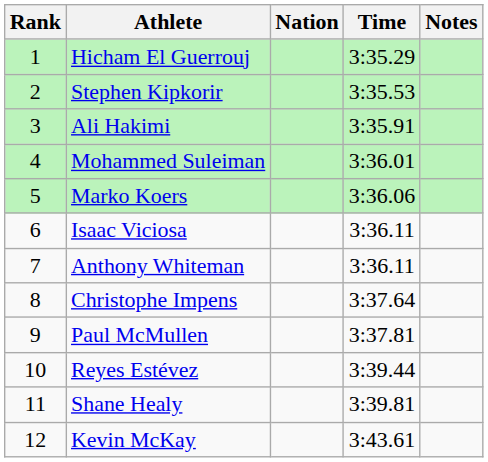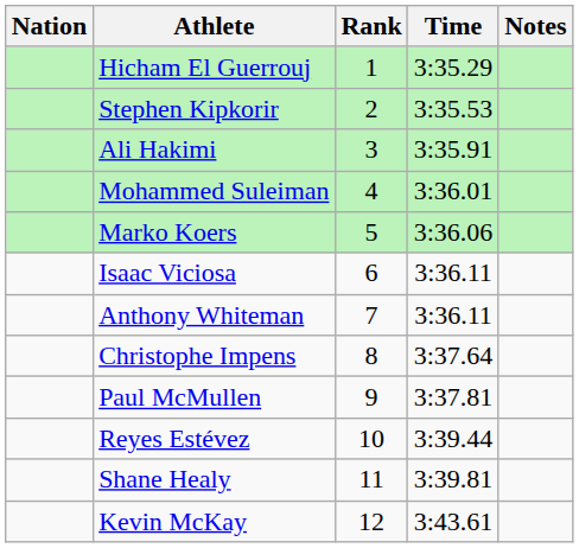 <table class="wikitable sortable" style="text-align:center">
 <tr>
+<th>Nation</th>
+<th>Athlete</th>
 <th>Rank</th>
-<th>Athlete</th>
-<th>Nation</th>
 <th>Time</th>
 <th>Notes</th>
 </tr>
 <tr bgcolor=bbf3bb>
+<td align=left></td>
+<td align=left><a href='#'>Hicham El Guerrouj</a></td>
 <td>1</td>
-<td align=left><a href='#'>Hicham El Guerrouj</a></td>
-<td align=left></td>
 <td>3:35.29</td>
 <td></td>
 </tr>
 <tr bgcolor=bbf3bb>
+<td align=left></td>
+<td align=left><a href='#'>Stephen Kipkorir</a></td>
 <td>2</td>
-<td align=left><a href='#'>Stephen Kipkorir</a></td>
-<td align=left></td>
 <td>3:35.53</td>
 <td></td>
 </tr>
 <tr bgcolor=bbf3bb>
+<td align=left></td>
+<td align=left><a href='#'>Ali Hakimi</a></td>
 <td>3</td>
-<td align=left><a href='#'>Ali Hakimi</a></td>
-<td align=left></td>
 <td>3:35.91</td>
 <td></td>
 </tr>
 <tr bgcolor=bbf3bb>
+<td align=left></td>
+<td align=left><a href='#'>Mohammed Suleiman</a></td>
 <td>4</td>
-<td align=left><a href='#'>Mohammed Suleiman</a></td>
-<td align=left></td>
 <td>3:36.01</td>
 <td></td>
 </tr>
 <tr bgcolor=bbf3bb>
+<td align=left></td>
+<td align=left><a href='#'>Marko Koers</a></td>
 <td>5</td>
-<td align=left><a href='#'>Marko Koers</a></td>
-<td align=left></td>
 <td>3:36.06</td>
 <td></td>
 </tr>
 <tr>
+<td align=left></td>
+<td align=left><a href='#'>Isaac Viciosa</a></td>
 <td>6</td>
-<td align=left><a href='#'>Isaac Viciosa</a></td>
-<td align=left></td>
 <td>3:36.11</td>
 <td></td>
 </tr>
 <tr>
+<td align=left></td>
+<td align=left><a href='#'>Anthony Whiteman</a></td>
 <td>7</td>
-<td align=left><a href='#'>Anthony Whiteman</a></td>
-<td align=left></td>
 <td>3:36.11</td>
 <td></td>
 </tr>
 <tr>
+<td align=left></td>
+<td align=left><a href='#'>Christophe Impens</a></td>
 <td>8</td>
-<td align=left><a href='#'>Christophe Impens</a></td>
-<td align=left></td>
 <td>3:37.64</td>
 <td></td>
 </tr>
 <tr>
+<td align=left></td>
+<td align=left><a href='#'>Paul McMullen</a></td>
 <td>9</td>
-<td align=left><a href='#'>Paul McMullen</a></td>
-<td align=left></td>
 <td>3:37.81</td>
 <td></td>
 </tr>
 <tr>
+<td align=left></td>
+<td align=left><a href='#'>Reyes Estévez</a></td>
 <td>10</td>
-<td align=left><a href='#'>Reyes Estévez</a></td>
-<td align=left></td>
 <td>3:39.44</td>
 <td></td>
 </tr>
 <tr>
+<td align=left></td>
+<td align=left><a href='#'>Shane Healy</a></td>
 <td>11</td>
-<td align=left><a href='#'>Shane Healy</a></td>
-<td align=left></td>
 <td>3:39.81</td>
 <td></td>
 </tr>
 <tr>
+<td align=left></td>
+<td align=left><a href='#'>Kevin McKay</a></td>
 <td>12</td>
-<td align=left><a href='#'>Kevin McKay</a></td>
-<td align=left></td>
 <td>3:43.61</td>
 <td></td>
 </tr>
 </table>
